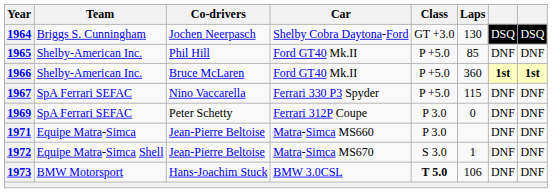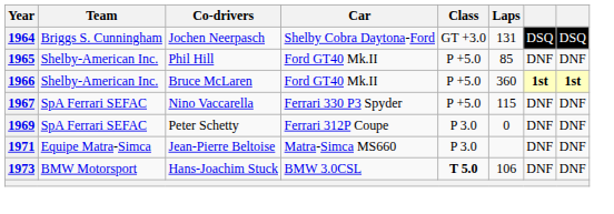 <table class="wikitable" style="text-align:center; font-size:90%">
 <tr>
 <th>Year</th>
 <th>Team</th>
 <th>Co-drivers</th>
 <th>Car</th>
 <th>Class</th>
 <th>Laps</th>
 <th></th>
 <th></th>
 </tr>
 <tr>
 <th><a href='#'>1964</a></th>
 <td align="left"> <a href='#'>Briggs S. Cunningham</a></td>
 <td align="left"> <a href='#'>Jochen Neerpasch</a></td>
 <td align="left"><a href='#'>Shelby Cobra Daytona</a>-<a href='#'>Ford</a></td>
 <td>GT +3.0</td>
-<td>130</td>
+<td>131</td>
 <td style="background:#000000; color:white">DSQ</td>
 <td style="background:#000000; color:white">DSQ</td>
 </tr>
 <tr>
 <th><a href='#'>1965</a></th>
 <td align="left"> <a href='#'>Shelby-American Inc.</a></td>
 <td align="left"> <a href='#'>Phil Hill</a></td>
 <td align="left"><a href='#'>Ford GT40</a> Mk.II</td>
 <td>P +5.0</td>
 <td>85</td>
 <td>DNF</td>
 <td>DNF</td>
 </tr>
 <tr>
 <th><a href='#'>1966</a></th>
 <td align="left"> <a href='#'>Shelby-American Inc.</a></td>
 <td align="left"> <a href='#'>Bruce McLaren</a></td>
 <td align="left"><a href='#'>Ford GT40</a> Mk.II</td>
 <td>P +5.0</td>
 <td>360</td>
 <td style="background:#ffffbf;"><strong>1st</strong></td>
 <td style="background:#ffffbf;"><strong>1st</strong></td>
 </tr>
 <tr>
 <th><a href='#'>1967</a></th>
 <td align="left"> <a href='#'>SpA Ferrari SEFAC</a></td>
 <td align="left"> <a href='#'>Nino Vaccarella</a></td>
 <td align="left"><a href='#'>Ferrari 330 P3</a> Spyder</td>
 <td>P +5.0</td>
 <td>115</td>
 <td>DNF</td>
 <td>DNF</td>
 </tr>
 <tr>
 <th><a href='#'>1969</a></th>
 <td align="left"> <a href='#'>SpA Ferrari SEFAC</a></td>
 <td align="left"> Peter Schetty</td>
 <td align="left"><a href='#'>Ferrari 312P</a> Coupe</td>
 <td>P 3.0</td>
 <td>0</td>
 <td>DNF</td>
 <td>DNF</td>
 </tr>
 <tr>
 <th><a href='#'>1971</a></th>
 <td align="left"> <a href='#'>Equipe Matra</a>-<a href='#'>Simca</a></td>
 <td align="left"> <a href='#'>Jean-Pierre Beltoise</a></td>
 <td align="left"><a href='#'>Matra</a>-<a href='#'>Simca</a> MS660</td>
 <td>P 3.0</td>
 <td></td>
 <td>DNF</td>
 <td>DNF</td>
 </tr>
 <tr>
-<th><a href='#'>1972</a></th>
-<td align="left"> <a href='#'>Equipe Matra</a>-<a href='#'>Simca</a> <a href='#'>Shell</a></td>
-<td align="left"> <a href='#'>Jean-Pierre Beltoise</a></td>
-<td align="left"><a href='#'>Matra</a>-<a href='#'>Simca</a> MS670</td>
-<td>S 3.0</td>
-<td>1</td>
-<td>DNF</td>
-<td>DNF</td>
-</tr>
-<tr>
 <th><a href='#'>1973</a></th>
 <td align="left"> <a href='#'>BMW Motorsport</a></td>
 <td align="left"> <a href='#'>Hans-Joachim Stuck</a></td>
 <td align="left"><a href='#'>BMW 3.0CSL</a></td>
 <td><strong>T 5.0</strong></td>
 <td>106</td>
 <td>DNF</td>
 <td>DNF</td>
 </tr>
 <tr>
 <th colspan="8"></th>
 </tr>
 </table>
